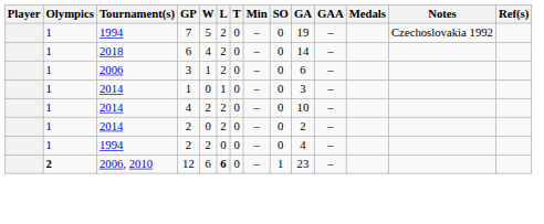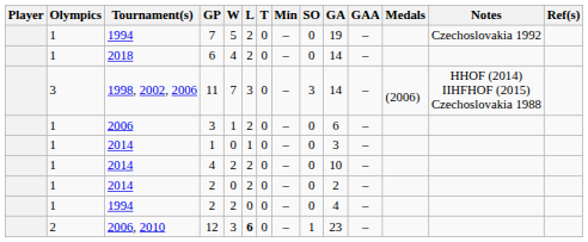 <table class="wikitable sortable plainrowheaders" style="text-align:center;">
 <tr>
 <th scope="col">Player</th>
 <th scope="col">Olympics</th>
 <th scope="col">Tournament(s)</th>
 <th scope="col">GP</th>
 <th scope="col">W</th>
 <th scope="col">L</th>
 <th scope="col">T</th>
 <th scope="col">Min</th>
 <th scope="col">SO</th>
 <th scope="col">GA</th>
 <th scope="col">GAA</th>
 <th scope="col">Medals</th>
 <th scope="col">Notes</th>
 <th scope="col" class="unsortable">Ref(s)</th>
 </tr>
 <tr>
 <th scope="row"></th>
 <td align=left>1</td>
 <td align=left><a href='#'>1994</a></td>
 <td>7</td>
 <td>5</td>
 <td>2</td>
 <td>0</td>
 <td>–</td>
 <td>0</td>
 <td>19</td>
 <td>–</td>
 <td align=left></td>
 <td>Czechoslovakia 1992</td>
 <td></td>
 </tr>
 <tr>
 <th scope="row"></th>
 <td align=left>1</td>
 <td align=left><a href='#'>2018</a></td>
 <td>6</td>
 <td>4</td>
 <td>2</td>
 <td>0</td>
 <td>–</td>
 <td>0</td>
 <td>14</td>
 <td>–</td>
 <td align=left></td>
 <td></td>
+<td></td>
+</tr>
+<tr>
+<th scope="row"></th>
+<td align=left>3</td>
+<td align=left><a href='#'>1998</a>, <a href='#'>2002</a>, <a href='#'>2006</a></td>
+<td>11</td>
+<td>7</td>
+<td>3</td>
+<td>0</td>
+<td>–</td>
+<td>3</td>
+<td>14</td>
+<td>–</td>
+<td align=left> <br> (2006)</td>
+<td>HHOF (2014) <br>IIHFHOF (2015)<br>Czechoslovakia 1988</td>
 <td></td>
 </tr>
 <tr>
 <th scope="row"></th>
 <td align=left>1</td>
 <td align=left><a href='#'>2006</a></td>
 <td>3</td>
 <td>1</td>
 <td>2</td>
 <td>0</td>
 <td>–</td>
 <td>0</td>
 <td>6</td>
 <td>–</td>
 <td align=left></td>
 <td></td>
 <td></td>
 </tr>
 <tr>
 <th scope="row"></th>
 <td align=left>1</td>
 <td align=left><a href='#'>2014</a></td>
 <td>1</td>
 <td>0</td>
 <td>1</td>
 <td>0</td>
 <td>–</td>
 <td>0</td>
 <td>3</td>
 <td>–</td>
 <td align=left></td>
 <td></td>
 <td></td>
 </tr>
 <tr>
 <th scope="row"></th>
 <td align=left>1</td>
 <td align=left><a href='#'>2014</a></td>
 <td>4</td>
 <td>2</td>
 <td>2</td>
 <td>0</td>
 <td>–</td>
 <td>0</td>
 <td>10</td>
 <td>–</td>
 <td align=left></td>
 <td></td>
 <td></td>
 </tr>
 <tr>
 <th scope="row"></th>
 <td align=left>1</td>
 <td align=left><a href='#'>2014</a></td>
 <td>2</td>
 <td>0</td>
 <td>2</td>
 <td>0</td>
 <td>–</td>
 <td>0</td>
 <td>2</td>
 <td>–</td>
 <td align=left></td>
 <td></td>
 <td></td>
 </tr>
 <tr>
 <th scope="row"></th>
 <td align=left>1</td>
 <td align=left><a href='#'>1994</a></td>
 <td>2</td>
 <td>2</td>
 <td>0</td>
 <td>0</td>
 <td>–</td>
 <td>0</td>
 <td>4</td>
 <td>–</td>
 <td align=left></td>
 <td></td>
 <td></td>
 </tr>
 <tr>
 <th scope="row"></th>
-<td align=left><strong>2</strong></td>
+<td align=left>2</td>
 <td align=left><a href='#'>2006</a>, <a href='#'>2010</a></td>
 <td>12</td>
-<td>6</td>
+<td>3</td>
 <td><strong>6</strong></td>
 <td>0</td>
 <td>–</td>
 <td>1</td>
 <td>23</td>
 <td>–</td>
 <td align=left></td>
 <td></td>
 <td></td>
 </tr>
 </table>
